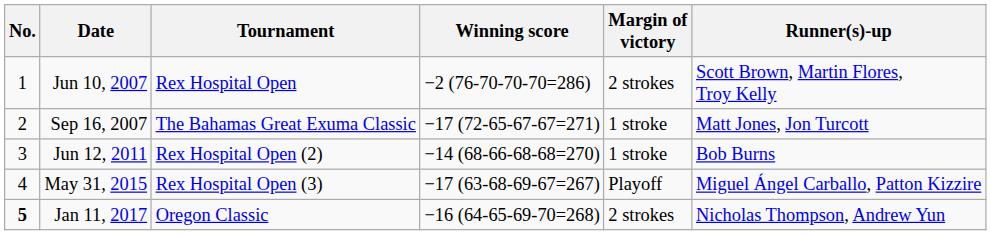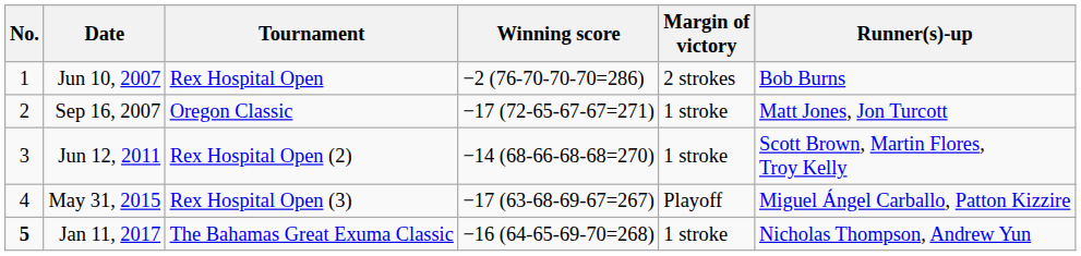 <table class="wikitable" style="font-size:95%;">
 <tr>
 <th>No.</th>
 <th>Date</th>
 <th>Tournament</th>
 <th>Winning score</th>
 <th>Margin of<br>victory</th>
 <th>Runner(s)-up</th>
 </tr>
 <tr>
 <td align=center>1</td>
 <td align=right>Jun 10, <a href='#'>2007</a></td>
 <td><a href='#'>Rex Hospital Open</a></td>
 <td>−2 (76-70-70-70=286)</td>
 <td>2 strokes</td>
-<td> <a href='#'>Scott Brown</a>,  <a href='#'>Martin Flores</a>,<br> <a href='#'>Troy Kelly</a></td>
+<td> <a href='#'>Bob Burns</a></td>
 </tr>
 <tr>
 <td align=center>2</td>
 <td align=right>Sep 16, 2007</td>
-<td><a href='#'>The Bahamas Great Exuma Classic</a></td>
+<td><a href='#'>Oregon Classic</a></td>
 <td>−17 (72-65-67-67=271)</td>
 <td>1 stroke</td>
 <td> <a href='#'>Matt Jones</a>,  <a href='#'>Jon Turcott</a></td>
 </tr>
 <tr>
 <td align=center>3</td>
 <td align=right>Jun 12, <a href='#'>2011</a></td>
 <td><a href='#'>Rex Hospital Open</a> (2)</td>
 <td>−14 (68-66-68-68=270)</td>
 <td>1 stroke</td>
-<td> <a href='#'>Bob Burns</a></td>
+<td> <a href='#'>Scott Brown</a>,  <a href='#'>Martin Flores</a>,<br> <a href='#'>Troy Kelly</a></td>
 </tr>
 <tr>
 <td align=center>4</td>
 <td align=right>May 31, <a href='#'>2015</a></td>
 <td><a href='#'>Rex Hospital Open</a> (3)</td>
 <td>−17 (63-68-69-67=267)</td>
 <td>Playoff</td>
 <td> <a href='#'>Miguel Ángel Carballo</a>,  <a href='#'>Patton Kizzire</a></td>
 </tr>
 <tr>
 <td align=center><strong>5</strong></td>
 <td align=right>Jan 11, <a href='#'>2017</a></td>
-<td><a href='#'>Oregon Classic</a></td>
+<td><a href='#'>The Bahamas Great Exuma Classic</a></td>
 <td>−16 (64-65-69-70=268)</td>
-<td>2 strokes</td>
+<td>1 stroke</td>
 <td> <a href='#'>Nicholas Thompson</a>,  <a href='#'>Andrew Yun</a></td>
 </tr>
 </table>
